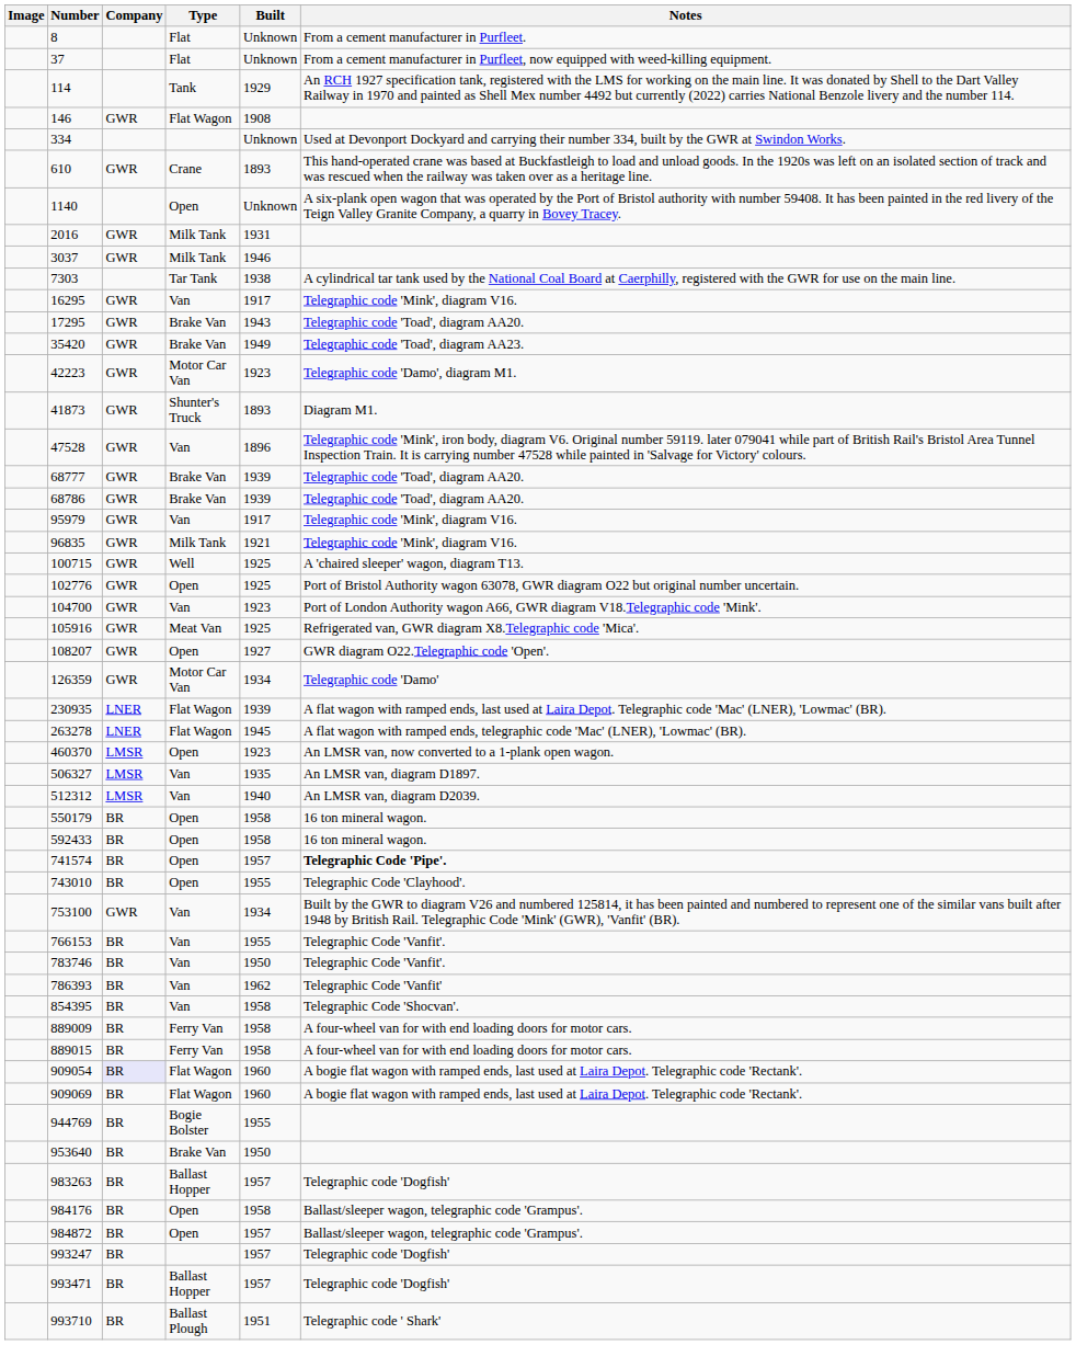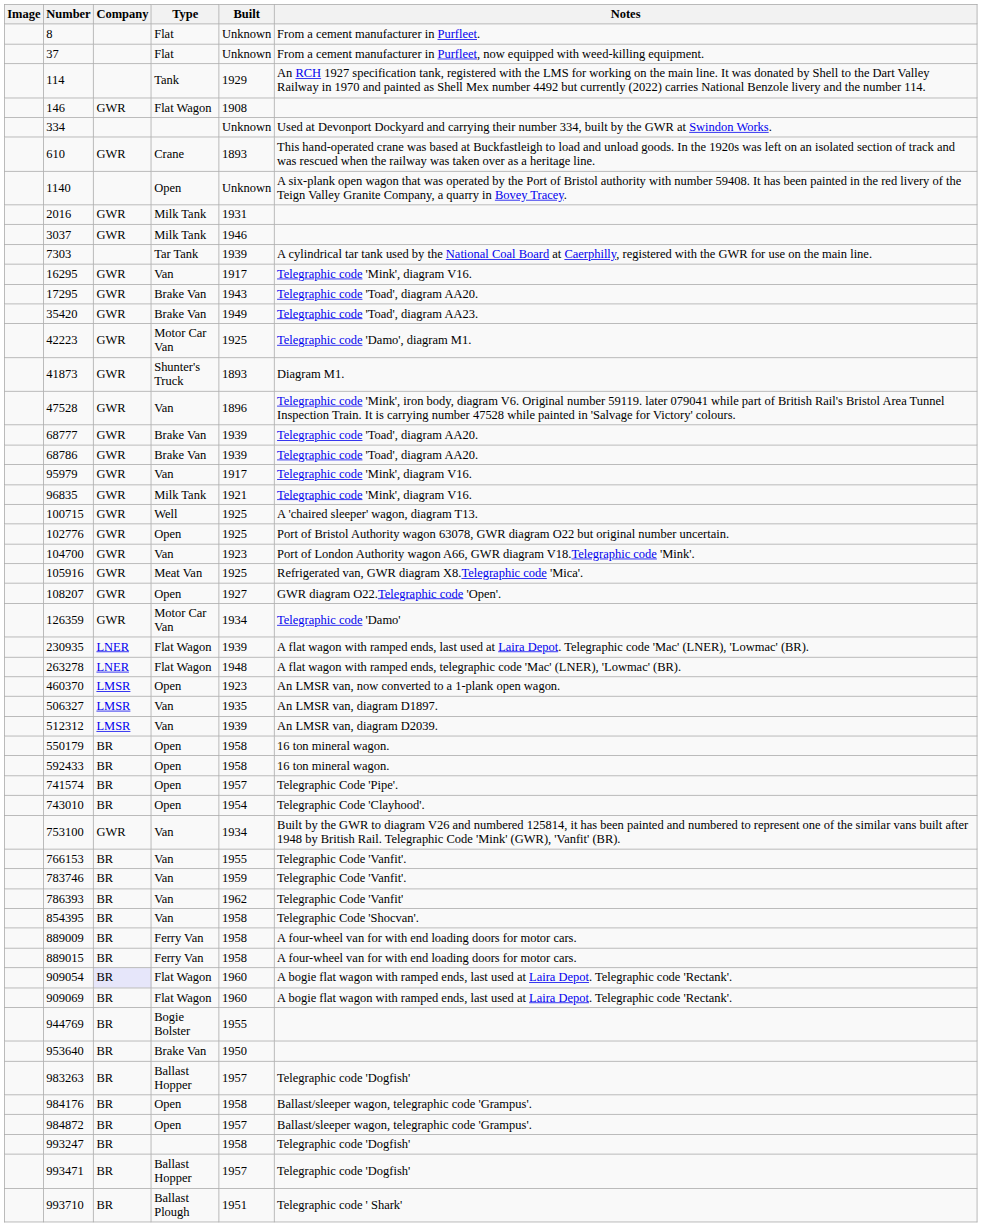 <table class="wikitable sortable">
 <tr>
 <th class=unsortable>Image</th>
 <th>Number</th>
 <th>Company</th>
 <th>Type</th>
 <th>Built</th>
 <th class=unsortable>Notes</th>
 </tr>
 <tr>
 <td></td>
 <td data-sort-value="0008">8</td>
 <td></td>
 <td>Flat</td>
 <td>Unknown</td>
 <td>From a cement manufacturer in <a href='#'>Purfleet</a>.</td>
 </tr>
 <tr>
 <td></td>
 <td data-sort-value="00037">37</td>
 <td></td>
 <td>Flat</td>
 <td>Unknown</td>
 <td>From a cement manufacturer in <a href='#'>Purfleet</a>, now equipped with weed-killing equipment.</td>
 </tr>
 <tr>
 <td></td>
 <td data-sort-value="00114">114</td>
 <td></td>
 <td>Tank</td>
 <td>1929</td>
 <td>An <a href='#'>RCH</a> 1927 specification tank, registered with the LMS for working on the main line. It was donated by Shell to the Dart Valley Railway in 1970 and painted as Shell Mex number 4492 but currently (2022) carries National Benzole livery and the number 114.</td>
 </tr>
 <tr>
 <td></td>
 <td data-sort-value="00146">146</td>
 <td>GWR</td>
 <td>Flat Wagon</td>
 <td>1908</td>
 <td></td>
 </tr>
 <tr>
 <td></td>
 <td data-sort-value="00334">334</td>
 <td></td>
 <td></td>
 <td>Unknown</td>
 <td>Used at Devonport Dockyard and carrying their number 334, built by the GWR at <a href='#'>Swindon Works</a>.</td>
 </tr>
 <tr>
 <td align="center"></td>
 <td data-sort-value="00610">610</td>
 <td>GWR</td>
 <td>Crane</td>
 <td>1893</td>
 <td>This hand-operated crane was based at Buckfastleigh to load and unload goods. In the 1920s was left on an isolated section of track and was rescued when the railway was taken over as a heritage line.</td>
 </tr>
 <tr>
 <td></td>
 <td data-sort-value="001140">1140</td>
 <td></td>
 <td>Open</td>
 <td>Unknown</td>
 <td>A six-plank open wagon that was operated by the Port of Bristol authority with number 59408. It has been painted in the red livery of the Teign Valley Granite Company, a quarry in <a href='#'>Bovey Tracey</a>.</td>
 </tr>
 <tr>
 <td></td>
 <td data-sort-value="002016">2016</td>
 <td>GWR</td>
 <td>Milk Tank</td>
 <td>1931</td>
 <td></td>
 </tr>
 <tr>
 <td></td>
 <td data-sort-value="003037">3037</td>
 <td>GWR</td>
 <td>Milk Tank</td>
 <td>1946</td>
 <td></td>
 </tr>
 <tr>
 <td></td>
 <td data-sort-value="007303">7303</td>
 <td></td>
 <td>Tar Tank</td>
-<td>1938</td>
+<td>1939</td>
 <td>A cylindrical tar tank used by the <a href='#'>National Coal Board</a> at <a href='#'>Caerphilly</a>, registered with the GWR for use on the main line.</td>
 </tr>
 <tr>
 <td></td>
 <td data-sort-value="016295">16295</td>
 <td>GWR</td>
 <td>Van</td>
 <td>1917</td>
 <td><a href='#'>Telegraphic code</a> 'Mink', diagram V16.</td>
 </tr>
 <tr>
 <td></td>
 <td data-sort-value="017295">17295</td>
 <td>GWR</td>
 <td>Brake Van</td>
 <td>1943</td>
 <td><a href='#'>Telegraphic code</a> 'Toad', diagram AA20.</td>
 </tr>
 <tr>
 <td></td>
 <td data-sort-value="035420">35420</td>
 <td>GWR</td>
 <td>Brake Van</td>
 <td>1949</td>
 <td><a href='#'>Telegraphic code</a> 'Toad', diagram AA23.</td>
 </tr>
 <tr>
 <td></td>
 <td data-sort-value="042223">42223</td>
 <td>GWR</td>
 <td>Motor Car Van</td>
-<td>1923</td>
+<td>1925</td>
 <td><a href='#'>Telegraphic code</a> 'Damo', diagram M1.</td>
 </tr>
 <tr>
 <td></td>
 <td data-sort-value="041873">41873</td>
 <td>GWR</td>
 <td>Shunter's Truck</td>
 <td>1893</td>
 <td>Diagram M1.</td>
 </tr>
 <tr>
 <td></td>
 <td data-sort-value="047528">47528</td>
 <td>GWR</td>
 <td>Van</td>
 <td>1896</td>
 <td><a href='#'>Telegraphic code</a> 'Mink', iron body, diagram V6. Original number 59119. later 079041 while part of British Rail's Bristol Area Tunnel Inspection Train. It is carrying number 47528 while painted in 'Salvage for Victory' colours.</td>
 </tr>
 <tr>
 <td></td>
 <td data-sort-value="068777">68777</td>
 <td>GWR</td>
 <td>Brake Van</td>
 <td>1939</td>
 <td><a href='#'>Telegraphic code</a> 'Toad', diagram AA20.</td>
 </tr>
 <tr>
 <td></td>
 <td data-sort-value="068786">68786</td>
 <td>GWR</td>
 <td>Brake Van</td>
 <td>1939</td>
 <td><a href='#'>Telegraphic code</a> 'Toad', diagram AA20.</td>
 </tr>
 <tr>
 <td></td>
 <td data-sort-value="095979">95979</td>
 <td>GWR</td>
 <td>Van</td>
 <td>1917</td>
 <td><a href='#'>Telegraphic code</a> 'Mink', diagram V16.</td>
 </tr>
 <tr>
 <td></td>
 <td data-sort-value="096835">96835</td>
 <td>GWR</td>
 <td>Milk Tank</td>
 <td>1921</td>
 <td><a href='#'>Telegraphic code</a> 'Mink', diagram V16.</td>
 </tr>
 <tr>
 <td></td>
 <td>100715</td>
 <td>GWR</td>
 <td>Well</td>
 <td>1925</td>
 <td>A 'chaired sleeper' wagon, diagram T13.</td>
 </tr>
 <tr>
 <td></td>
 <td>102776</td>
 <td>GWR</td>
 <td>Open</td>
 <td>1925</td>
 <td>Port of Bristol Authority wagon 63078, GWR diagram O22 but original number uncertain.</td>
 </tr>
 <tr>
 <td></td>
 <td>104700</td>
 <td>GWR</td>
 <td>Van</td>
 <td>1923</td>
 <td>Port of London Authority wagon A66, GWR diagram V18.<a href='#'>Telegraphic code</a> 'Mink'.</td>
 </tr>
 <tr>
 <td></td>
 <td>105916</td>
 <td>GWR</td>
 <td>Meat Van</td>
 <td>1925</td>
 <td>Refrigerated van, GWR diagram X8.<a href='#'>Telegraphic code</a> 'Mica'.</td>
 </tr>
 <tr>
 <td></td>
 <td>108207</td>
 <td>GWR</td>
 <td>Open</td>
 <td>1927</td>
 <td>GWR diagram O22.<a href='#'>Telegraphic code</a> 'Open'.</td>
 </tr>
 <tr>
 <td></td>
 <td>126359</td>
 <td>GWR</td>
 <td>Motor Car Van</td>
 <td>1934</td>
 <td><a href='#'>Telegraphic code</a> 'Damo'</td>
 </tr>
 <tr>
 <td></td>
 <td>230935</td>
 <td><a href='#'>LNER</a></td>
 <td>Flat Wagon</td>
 <td>1939</td>
 <td>A flat wagon with ramped ends, last used at <a href='#'>Laira Depot</a>. Telegraphic code 'Mac' (LNER), 'Lowmac' (BR).</td>
 </tr>
 <tr>
 <td></td>
 <td>263278</td>
 <td><a href='#'>LNER</a></td>
 <td>Flat Wagon</td>
-<td>1945</td>
+<td>1948</td>
 <td>A flat wagon with ramped ends, telegraphic code 'Mac' (LNER), 'Lowmac' (BR).</td>
 </tr>
 <tr>
 <td></td>
 <td>460370</td>
 <td><a href='#'>LMSR</a></td>
 <td>Open</td>
 <td>1923</td>
 <td>An LMSR van, now converted to a 1-plank open wagon.</td>
 </tr>
 <tr>
 <td></td>
 <td>506327</td>
 <td><a href='#'>LMSR</a></td>
 <td>Van</td>
 <td>1935</td>
 <td>An LMSR van, diagram D1897.</td>
 </tr>
 <tr>
 <td></td>
 <td>512312</td>
 <td><a href='#'>LMSR</a></td>
 <td>Van</td>
-<td>1940</td>
+<td>1939</td>
 <td>An LMSR van, diagram D2039.</td>
 </tr>
 <tr>
 <td></td>
 <td>550179</td>
 <td>BR</td>
 <td>Open</td>
 <td>1958</td>
 <td>16 ton mineral wagon.</td>
 </tr>
 <tr>
 <td></td>
 <td>592433</td>
 <td>BR</td>
 <td>Open</td>
 <td>1958</td>
 <td>16 ton mineral wagon.</td>
 </tr>
 <tr>
 <td></td>
 <td>741574</td>
 <td>BR</td>
 <td>Open</td>
 <td>1957</td>
-<td><strong>Telegraphic Code 'Pipe'.</strong></td>
+<td>Telegraphic Code 'Pipe'.</td>
 </tr>
 <tr>
 <td></td>
 <td>743010</td>
 <td>BR</td>
 <td>Open</td>
-<td>1955</td>
+<td>1954</td>
 <td>Telegraphic Code 'Clayhood'.</td>
 </tr>
 <tr>
 <td></td>
 <td>753100</td>
 <td>GWR</td>
 <td>Van</td>
 <td>1934</td>
 <td>Built by the GWR to diagram V26 and numbered 125814, it has been painted and numbered to represent one of the similar vans built after 1948 by British Rail. Telegraphic Code 'Mink' (GWR), 'Vanfit' (BR).</td>
 </tr>
 <tr>
 <td></td>
 <td>766153</td>
 <td>BR</td>
 <td>Van</td>
 <td>1955</td>
 <td>Telegraphic Code 'Vanfit'.</td>
 </tr>
 <tr>
 <td></td>
 <td>783746</td>
 <td>BR</td>
 <td>Van</td>
-<td>1950</td>
+<td>1959</td>
 <td>Telegraphic Code 'Vanfit'.</td>
 </tr>
 <tr>
 <td></td>
 <td>786393</td>
 <td>BR</td>
 <td>Van</td>
 <td>1962</td>
 <td>Telegraphic Code 'Vanfit'</td>
 </tr>
 <tr>
 <td></td>
 <td>854395</td>
 <td>BR</td>
 <td>Van</td>
 <td>1958</td>
 <td>Telegraphic Code 'Shocvan'.</td>
 </tr>
 <tr>
 <td></td>
 <td>889009</td>
 <td>BR</td>
 <td>Ferry Van</td>
 <td>1958</td>
 <td>A four-wheel van for with end loading doors for motor cars.</td>
 </tr>
 <tr>
 <td></td>
 <td>889015</td>
 <td>BR</td>
 <td>Ferry Van</td>
 <td>1958</td>
 <td>A four-wheel van for with end loading doors for motor cars.</td>
 </tr>
 <tr>
 <td></td>
 <td>909054</td>
 <td style="background: lavender;">BR</td>
 <td>Flat Wagon</td>
 <td>1960</td>
 <td>A bogie flat wagon with ramped ends, last used at <a href='#'>Laira Depot</a>. Telegraphic code 'Rectank'.</td>
 </tr>
 <tr>
 <td></td>
 <td>909069</td>
 <td>BR</td>
 <td>Flat Wagon</td>
 <td>1960</td>
 <td>A bogie flat wagon with ramped ends, last used at <a href='#'>Laira Depot</a>. Telegraphic code 'Rectank'.</td>
 </tr>
 <tr>
 <td></td>
 <td>944769</td>
 <td>BR</td>
 <td>Bogie Bolster</td>
 <td>1955</td>
 <td></td>
 </tr>
 <tr>
 <td></td>
 <td>953640</td>
 <td>BR</td>
 <td>Brake Van</td>
 <td>1950</td>
 <td></td>
 </tr>
 <tr>
 <td></td>
 <td>983263</td>
 <td>BR</td>
 <td>Ballast Hopper</td>
 <td>1957</td>
 <td>Telegraphic code 'Dogfish'</td>
 </tr>
 <tr>
 <td></td>
 <td>984176</td>
 <td>BR</td>
 <td>Open</td>
 <td>1958</td>
 <td>Ballast/sleeper wagon, telegraphic code 'Grampus'.</td>
 </tr>
 <tr>
 <td></td>
 <td>984872</td>
 <td>BR</td>
 <td>Open</td>
 <td>1957</td>
 <td>Ballast/sleeper wagon, telegraphic code 'Grampus'.</td>
 </tr>
 <tr>
 <td></td>
 <td>993247</td>
 <td>BR</td>
 <td></td>
-<td>1957</td>
+<td>1958</td>
 <td>Telegraphic code 'Dogfish'</td>
 </tr>
 <tr>
 <td></td>
 <td>993471</td>
 <td>BR</td>
 <td>Ballast Hopper</td>
 <td>1957</td>
 <td>Telegraphic code 'Dogfish'</td>
 </tr>
 <tr>
 <td></td>
 <td>993710</td>
 <td>BR</td>
 <td>Ballast Plough</td>
 <td>1951</td>
 <td>Telegraphic code ' Shark'</td>
 </tr>
 </table>
